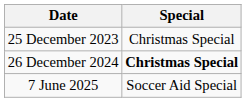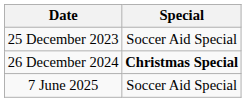 <table class="wikitable" style="text-align:center;">
 <tr>
 <th>Date</th>
 <th>Special</th>
 </tr>
 <tr>
 <td>25 December 2023</td>
-<td>Christmas Special</td>
+<td>Soccer Aid Special<br></td>
 </tr>
 <tr>
 <td>26 December 2024</td>
 <td><strong>Christmas Special</strong></td>
 </tr>
 <tr>
 <td>7 June 2025</td>
 <td>Soccer Aid Special<br></td>
 </tr>
 </table>
